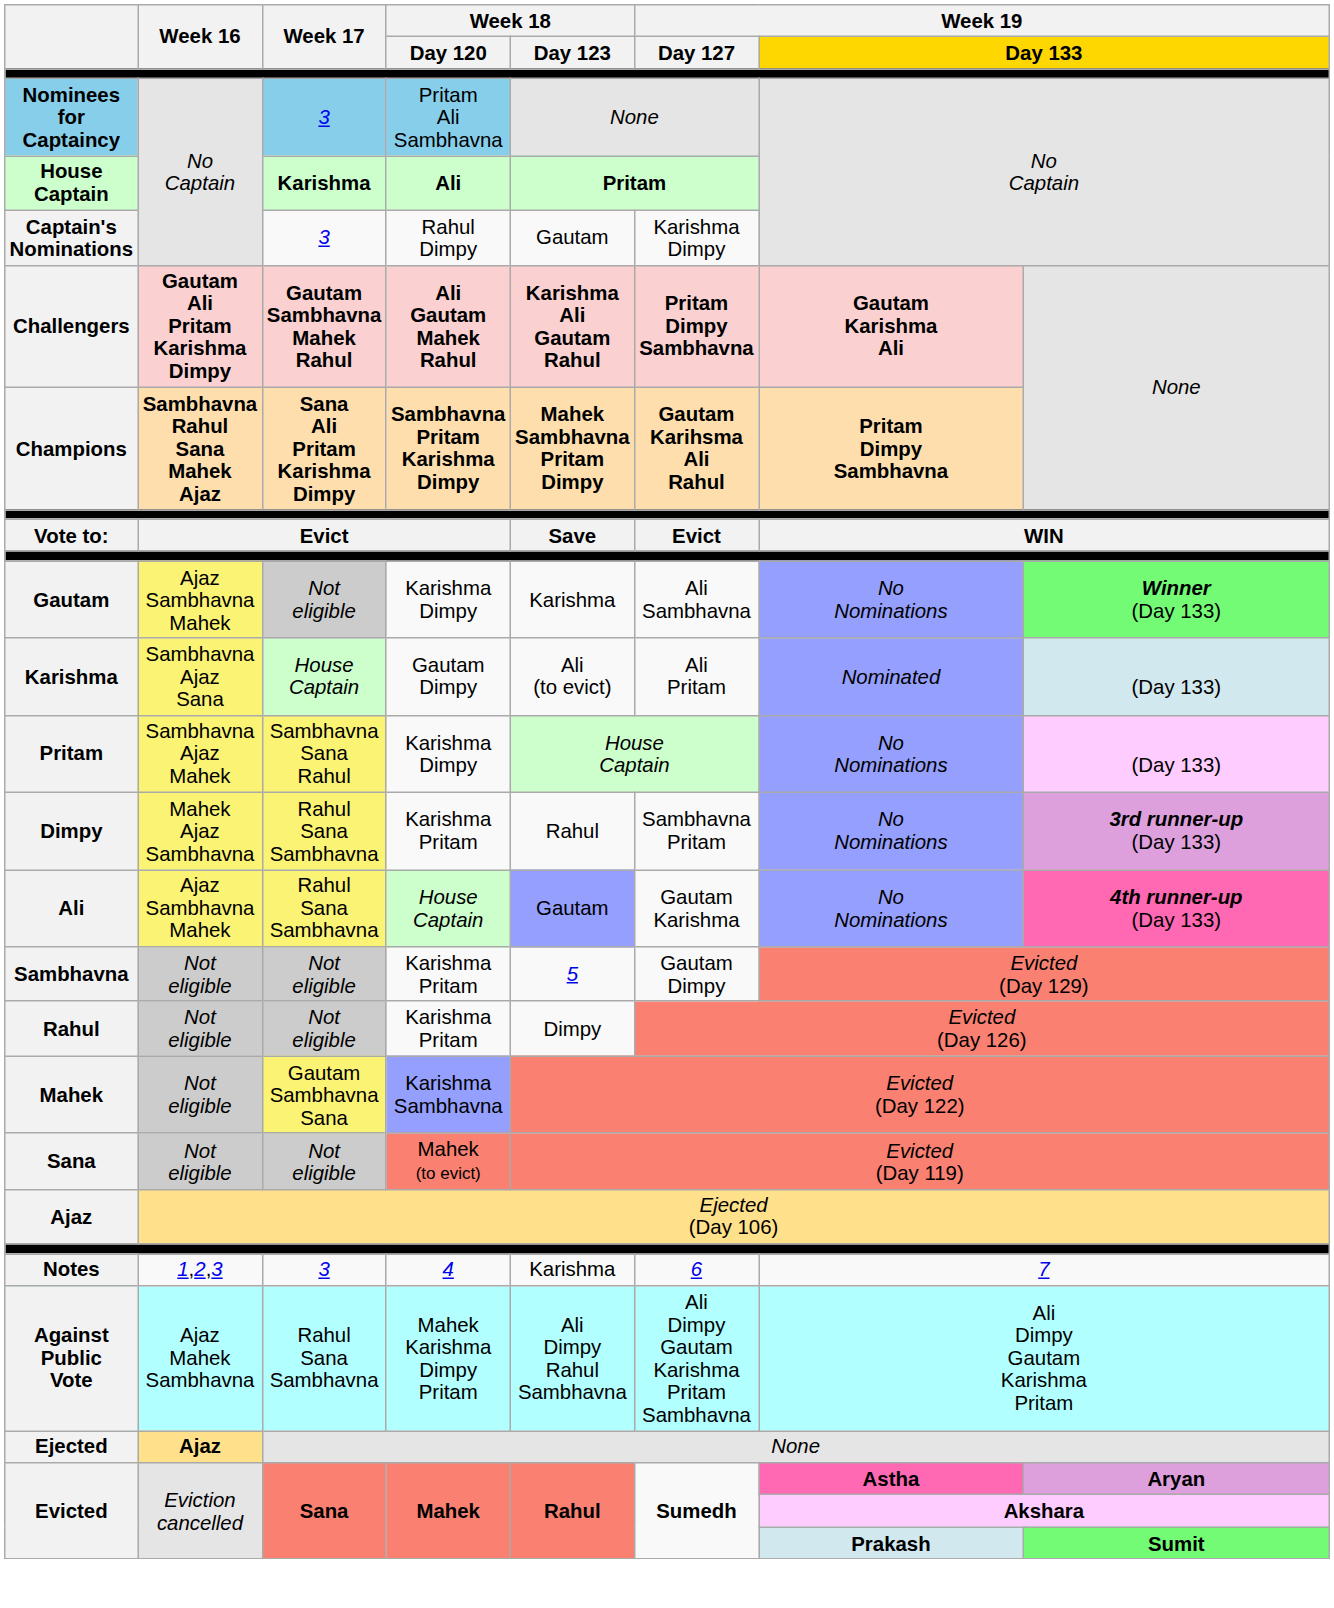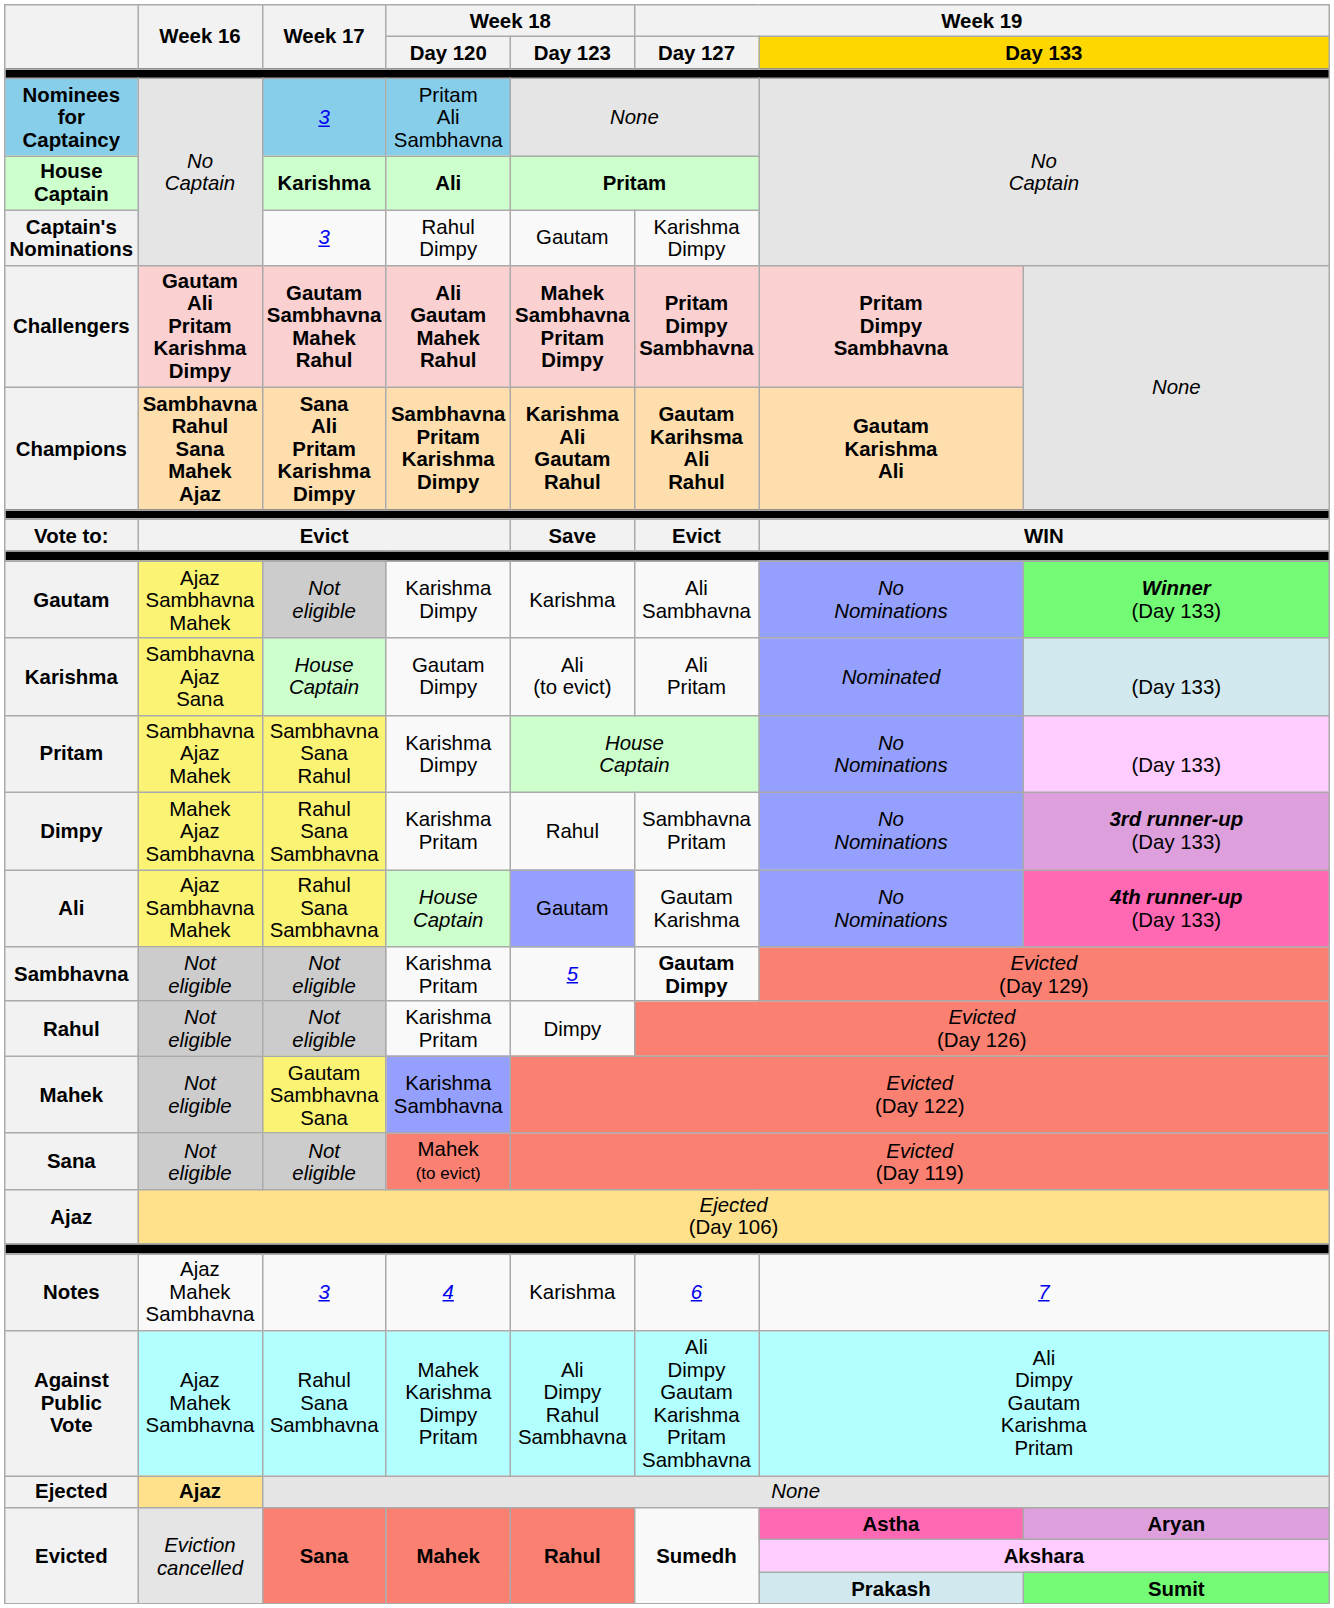 <table class="wikitable" style="text-align:center; width:100%; font-size:85%; line-height:15px;">
 <tr>
 <th rowspan=2 style="width: 5%;"></th>
 <th rowspan="2" style="width: 5%;">Week 16</th>
 <th rowspan="2" style="width: 5%;">Week 17</th>
 <th colspan=2 style="width: 5%;">Week 18</th>
 <th colspan="5" style="width: 5%;">Week 19</th>
 </tr>
 <tr>
 <th style="width: 5%;">Day 120</th>
 <th style="width: 5%;">Day 123</th>
 <th style="width: 5%;">Day 127</th>
 <th colspan="4" style="background:#FFD700;">Day 133</th>
 </tr>
 <tr>
 <th colspan="10" style="background:#000;"></th>
 </tr>
 <tr style="background:#87CEEB;" |>
 <th style="background:#87CEEB;">Nominees for<br>Captaincy</th>
 <td rowspan="3" style="background:#E5E5E5;"><em>No<br>Captain</em></td>
 <td><em><a href='#'>3</a></em></td>
 <td>Pritam<br>Ali<br>Sambhavna</td>
 <td colspan="2" style="background:#E5E5E5;"><em>None</em></td>
 <td colspan="4" rowspan="3" style="background:#E5E5E5;"><em>No<br>Captain</em></td>
 </tr>
 <tr style="background:#cfc;" |>
 <th style="background:#cfc;"><strong>House<br> Captain</strong></th>
 <td><strong>Karishma</strong></td>
 <td><strong>Ali</strong></td>
 <td colspan="2"><strong>Pritam</strong></td>
 </tr>
 <tr>
 <th>Captain's<br>Nominations</th>
 <td><em><a href='#'>3</a></em></td>
 <td>Rahul<br>Dimpy</td>
 <td>Gautam</td>
 <td>Karishma<br>Dimpy</td>
 </tr>
 <tr style="background:#FAD1D0;" |>
 <th>Challengers</th>
 <td><strong>Gautam<br>Ali<br>Pritam<br>Karishma<br>Dimpy</strong></td>
 <td><strong>Gautam<br>Sambhavna<br>Mahek<br>Rahul</strong></td>
 <td><strong>Ali <br>Gautam <br>Mahek <br>Rahul</strong></td>
-<td><strong>Karishma<br>Ali<br>Gautam<br>Rahul</strong></td>
+<td><strong>Mahek<br>Sambhavna<br>Pritam<br>Dimpy</strong></td>
 <td><strong>Pritam<br>Dimpy<br>Sambhavna</strong></td>
-<td><strong>Gautam<br>Karishma<br>Ali</strong></td>
+<td><strong>Pritam<br>Dimpy<br>Sambhavna</strong></td>
 <td colspan="3" rowspan="2" style="background:#E5E5E5;"><em>None</em></td>
 </tr>
 <tr style="background:Navajowhite;" |>
 <th>Champions</th>
 <td><strong>Sambhavna<br>Rahul<br>Sana<br>Mahek<br>Ajaz </strong></td>
 <td><strong>Sana<br>Ali<br>Pritam<br>Karishma<br>Dimpy</strong></td>
 <td><strong>Sambhavna<br>Pritam<br>Karishma<br>Dimpy</strong></td>
-<td><strong>Mahek<br>Sambhavna<br>Pritam<br>Dimpy</strong></td>
+<td><strong>Karishma<br>Ali<br>Gautam<br>Rahul</strong></td>
 <td><strong>Gautam<br>Karihsma<br>Ali<br>Rahul</strong></td>
-<td><strong>Pritam<br>Dimpy<br>Sambhavna</strong></td>
+<td><strong>Gautam<br>Karishma<br>Ali</strong></td>
 </tr>
 <tr>
 <th colspan="10" style="background:#000;"></th>
 </tr>
 <tr>
 <th>Vote to:</th>
 <th colspan="3">Evict</th>
 <th>Save</th>
 <th>Evict</th>
 <th colspan="4">WIN</th>
 </tr>
 <tr>
 <th colspan="10" style="background:#000;"></th>
 </tr>
 <tr>
 <th>Gautam</th>
 <td style="background:#FBF373;">Ajaz<br>Sambhavna<br>Mahek</td>
 <td style="background:#ccc;"><em>Not<br>eligible</em></td>
 <td>Karishma<br>Dimpy</td>
 <td>Karishma</td>
 <td>Ali<br>Sambhavna</td>
 <td style="background:#959FFD;"><em>No<br>Nominations</em></td>
 <td colspan="3" style="background:#73FB76;"><strong><em>Winner</em></strong><br>(Day 133)</td>
 </tr>
 <tr>
 <th>Karishma</th>
 <td style="background:#FBF373;">Sambhavna<br>Ajaz<br>Sana</td>
 <td style="background:#cfc;"><em>House<br>Captain</em></td>
 <td>Gautam<br>Dimpy</td>
 <td>Ali<br>(to evict)</td>
 <td>Ali<br>Pritam</td>
 <td style="background:#959FFD;"><em>Nominated</em></td>
 <td colspan="3" style="background:#D1E8EF;"><strong><em></em></strong><br>(Day 133)</td>
 </tr>
 <tr>
 <th>Pritam</th>
 <td style="background:#FBF373;">Sambhavna<br>Ajaz<br>Mahek</td>
 <td style="background:#FBF373;">Sambhavna<br>Sana<br>Rahul</td>
 <td>Karishma<br>Dimpy</td>
 <td colspan="2" style="background:#cfc;"><em>House<br>Captain</em></td>
 <td style="background:#959FFD;"><em>No<br>Nominations</em></td>
 <td colspan="3" style="background:#fcf;"><strong><em></em></strong><br>(Day 133)</td>
 </tr>
 <tr>
 <th>Dimpy</th>
 <td style="background:#FBF373;">Mahek<br>Ajaz<br>Sambhavna</td>
 <td style="background:#FBF373;">Rahul<br>Sana<br>Sambhavna</td>
 <td>Karishma<br>Pritam</td>
 <td>Rahul</td>
 <td>Sambhavna<br>Pritam</td>
 <td style="background:#959FFD;"><em>No<br>Nominations</em></td>
 <td colspan="3" style="background:#DDA0DD;"><strong><em>3rd runner-up</em></strong><br>(Day 133)</td>
 </tr>
 <tr>
 <th>Ali</th>
 <td style="background:#FBF373;">Ajaz<br>Sambhavna<br>Mahek</td>
 <td style="background:#FBF373;">Rahul<br>Sana<br>Sambhavna</td>
 <td style="background:#cfc;"><em>House<br>Captain</em></td>
 <td style="background:#959FFD;">Gautam</td>
 <td>Gautam<br>Karishma</td>
 <td style="background:#959FFD;"><em>No<br>Nominations</em></td>
 <td colspan="3" style="background:#FF69B4;"><strong><em>4th runner-up</em></strong><br>(Day 133)</td>
 </tr>
 <tr>
 <th>Sambhavna</th>
 <td style="background:#ccc;"><em>Not<br>eligible</em></td>
 <td style="background:#ccc;"><em>Not<br>eligible</em></td>
 <td>Karishma<br>Pritam</td>
 <td><em><a href='#'>5</a></em></td>
-<td>Gautam<br>Dimpy</td>
+<td><strong>Gautam<br>Dimpy</strong></td>
 <td colspan="4" style="background:#FA8072;"><em>Evicted</em><br>(Day 129)</td>
 </tr>
 <tr>
 <th>Rahul</th>
 <td style="background:#ccc;"><em>Not<br>eligible</em></td>
 <td style="background:#ccc;"><em>Not<br>eligible</em></td>
 <td>Karishma<br>Pritam</td>
 <td>Dimpy</td>
 <td colspan="5" style="background:#FA8072;"><em>Evicted</em><br>(Day 126)</td>
 </tr>
 <tr>
 <th>Mahek</th>
 <td style="background:#ccc;"><em>Not<br>eligible</em></td>
 <td style="background:#FBF373;">Gautam<br>Sambhavna<br>Sana</td>
 <td style="background:#959FFD;">Karishma<br>Sambhavna</td>
 <td colspan="6" style="background:#FA8072;"><em>Evicted</em><br>(Day 122)</td>
 </tr>
 <tr>
 <th>Sana</th>
 <td style="background:#ccc;"><em>Not<br>eligible</em></td>
 <td style="background:#ccc;"><em>Not<br>eligible</em></td>
 <td style="background:#FA8072;">Mahek<br><small>(to evict)</small></td>
 <td colspan="6" style="background:#FA8072;"><em>Evicted</em><br>(Day 119)</td>
 </tr>
 <tr>
 <th>Ajaz</th>
 <td colspan="9" style="background:#FFE08B;"><em>Ejected</em><br>(Day 106)</td>
 </tr>
 <tr>
 <th colspan="10" style="background:#000;"></th>
 </tr>
 <tr>
 <th>Notes</th>
-<td><em><a href='#'>1</a></em>,<em><a href='#'>2</a></em>,<em><a href='#'>3</a></em></td>
+<td>Ajaz<br>Mahek<br>Sambhavna</td>
 <td><em><a href='#'>3</a></em></td>
 <td><em><a href='#'>4</a></em></td>
 <td>Karishma</td>
 <td><em><a href='#'>6</a></em></td>
 <td colspan="4"><em><a href='#'>7</a></em></td>
 </tr>
 <tr style="background:#B2FFFF;">
 <th>Against<br>Public<br>Vote</th>
 <td>Ajaz<br>Mahek<br>Sambhavna</td>
 <td>Rahul<br>Sana<br>Sambhavna</td>
 <td>Mahek<br>Karishma<br>Dimpy<br>Pritam</td>
 <td>Ali<br>Dimpy<br>Rahul<br>Sambhavna</td>
 <td>Ali<br>Dimpy<br>Gautam<br>Karishma<br>Pritam<br>Sambhavna</td>
 <td colspan="4">Ali<br>Dimpy<br>Gautam<br>Karishma<br>Pritam</td>
 </tr>
 <tr>
 <th>Ejected</th>
 <td style="background:#FFE08B;"><strong>Ajaz</strong></td>
 <td colspan="8" style="background:#E5E5E5;"><em>None</em></td>
 </tr>
 <tr>
 <th rowspan="3">Evicted</th>
 <td rowspan="3" style="background:#E5E5E5;"><em>Eviction<br>cancelled</em></td>
 <td rowspan="3" style="background:#FA8072;"><strong>Sana</strong></td>
 <td rowspan="3" style="background:#FA8072;"><strong>Mahek</strong></td>
 <td rowspan="3" style="background:#FA8072;"><strong>Rahul</strong></td>
 <td rowspan="3" style="background:5th runner up#FA8072;"><strong>Sumedh </strong></td>
 <td colspan="2" style="background:#FF69B4;"><strong>Astha</strong></td>
 <td colspan="2" style="background:#DDA0DD;"><strong>Aryan</strong></td>
 </tr>
 <tr>
 <td colspan="4" style="background:#fcf;"><strong>Akshara</strong></td>
 </tr>
 <tr>
 <td colspan="2" style="background:#D1E8EF;"><strong>Prakash</strong></td>
 <td rowspan="2" colspan="2" style="background:#73FB76;"><strong>Sumit</strong></td>
 </tr>
 </table>
